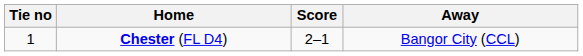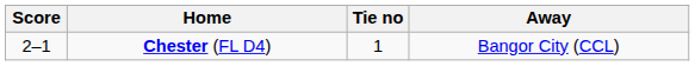 <table class="wikitable" style="text-align:center">
 <tr>
+<th width=50>Score</th>
+<th width=250>Home</th>
 <th width=50>Tie no</th>
-<th width=250>Home</th>
-<th width=50>Score</th>
 <th width=250>Away</th>
 </tr>
 <tr>
+<td>2–1</td>
+<td><strong><a href='#'>Chester</a></strong> (<a href='#'>FL D4</a>)</td>
 <td>1</td>
-<td><strong><a href='#'>Chester</a></strong> (<a href='#'>FL D4</a>)</td>
-<td>2–1</td>
 <td><a href='#'>Bangor City</a> (<a href='#'>CCL</a>)</td>
 </tr>
 </table>
